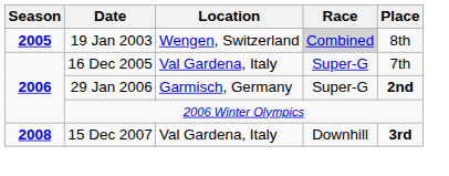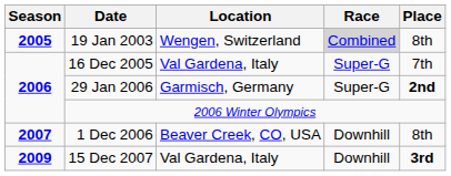 <table class="wikitable">
 <tr>
 <th>Season</th>
 <th>Date</th>
 <th>Location</th>
 <th>Race</th>
 <th>Place</th>
 </tr>
 <tr>
 <td rowspan=1 align=center><strong><a href='#'>2005</a></strong></td>
 <td align=right>19 Jan 2003</td>
 <td><a href='#'>Wengen</a>, Switzerland</td>
 <td align=center style="background: lightgrey;"><a href='#'>Combined</a></td>
 <td align=center>8th</td>
 </tr>
 <tr>
 <td rowspan=3 align=center><strong><a href='#'>2006</a></strong></td>
 <td align=right>16 Dec 2005</td>
 <td><a href='#'>Val Gardena</a>, Italy</td>
 <td align=center><a href='#'>Super-G</a></td>
 <td align=center>7th</td>
 </tr>
 <tr>
 <td align=right>29 Jan 2006</td>
 <td><a href='#'>Garmisch</a>, Germany</td>
 <td align=center>Super-G</td>
 <td align=center><strong>2nd</strong></td>
 </tr>
 <tr>
 <td colspan=4 align=center><small> <em><a href='#'>2006 Winter Olympics</a></em></small></td>
 </tr>
 <tr>
-<td rowspan=1 align=center><strong><a href='#'>2008</a></strong></td>
+<td rowspan=1 align=center><strong><a href='#'>2007</a></strong></td>
+<td align=right>1 Dec 2006</td>
+<td><a href='#'>Beaver Creek</a>, <a href='#'>CO</a>, USA</td>
+<td align=center>Downhill</td>
+<td align=center>8th</td>
+</tr>
+<tr>
+<td rowspan=1 align=center><strong><a href='#'>2009</a></strong></td>
 <td align=right>15 Dec 2007</td>
 <td>Val Gardena, Italy</td>
 <td align=center>Downhill</td>
 <td align=center><strong>3rd</strong></td>
 </tr>
 </table>
